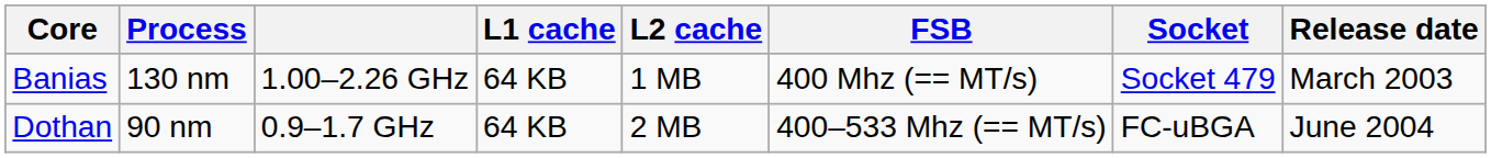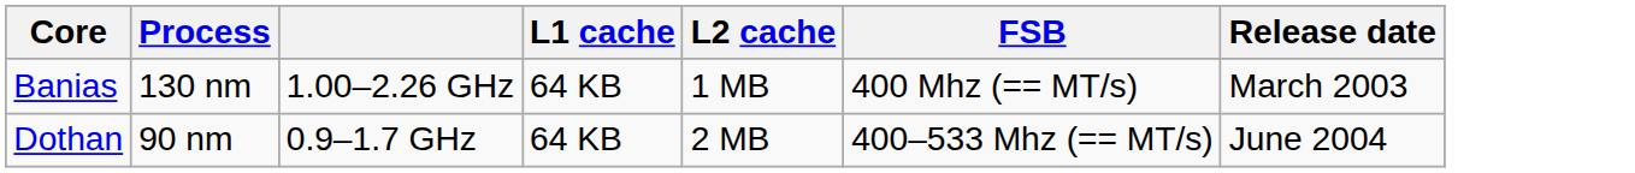 <table class=wikitable>
 <tr>
 <th>Core</th>
 <th><a href='#'>Process</a></th>
 <th></th>
 <th>L1 <a href='#'>cache</a></th>
 <th>L2 <a href='#'>cache</a></th>
 <th><a href='#'>FSB</a></th>
-<th><a href='#'>Socket</a></th>
 <th>Release date</th>
 </tr>
 <tr>
 <td><a href='#'>Banias</a></td>
 <td>130 nm</td>
 <td>1.00–2.26 GHz</td>
 <td>64 KB</td>
 <td>1 MB</td>
 <td>400 Mhz (== MT/s)</td>
-<td><a href='#'>Socket 479</a></td>
 <td>March 2003</td>
 </tr>
 <tr>
 <td><a href='#'>Dothan</a></td>
 <td>90 nm</td>
 <td>0.9–1.7 GHz</td>
 <td>64 KB</td>
 <td>2 MB</td>
 <td>400–533 Mhz (== MT/s)</td>
-<td>FC-uBGA</td>
 <td>June 2004</td>
 </tr>
 </table>
